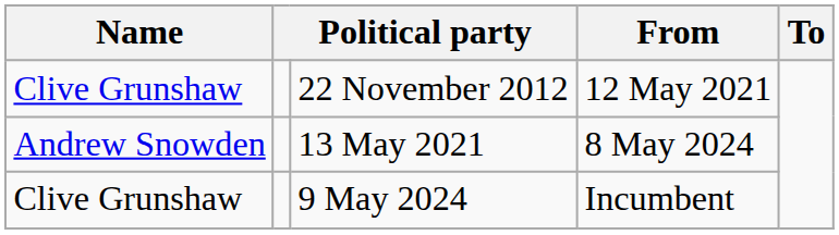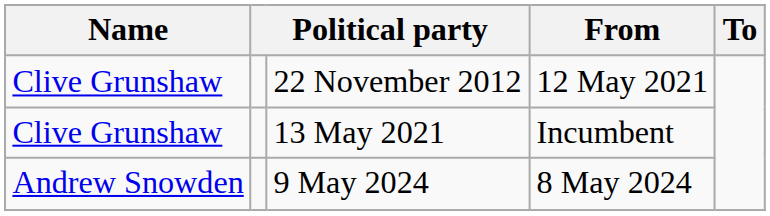 <table class="wikitable">
 <tr>
 <th>Name</th>
 <th scope="col" colspan="2">Political party</th>
 <th>From</th>
 <th>To</th>
 </tr>
 <tr>
 <td><a href='#'>Clive Grunshaw</a></td>
 <td></td>
 <td>22 November 2012</td>
 <td>12 May 2021</td>
 </tr>
 <tr>
+<td><a href='#'>Clive Grunshaw</a></td>
+<td></td>
+<td>13 May 2021</td>
+<td>Incumbent</td>
+</tr>
+<tr>
 <td><a href='#'>Andrew Snowden</a></td>
 <td></td>
-<td>13 May 2021</td>
+<td>9 May 2024</td>
 <td>8 May 2024</td>
 </tr>
-<tr>
-<td>Clive Grunshaw</td>
-<td></td>
-<td>9 May 2024</td>
-<td>Incumbent</td>
-</tr>
 </table>
